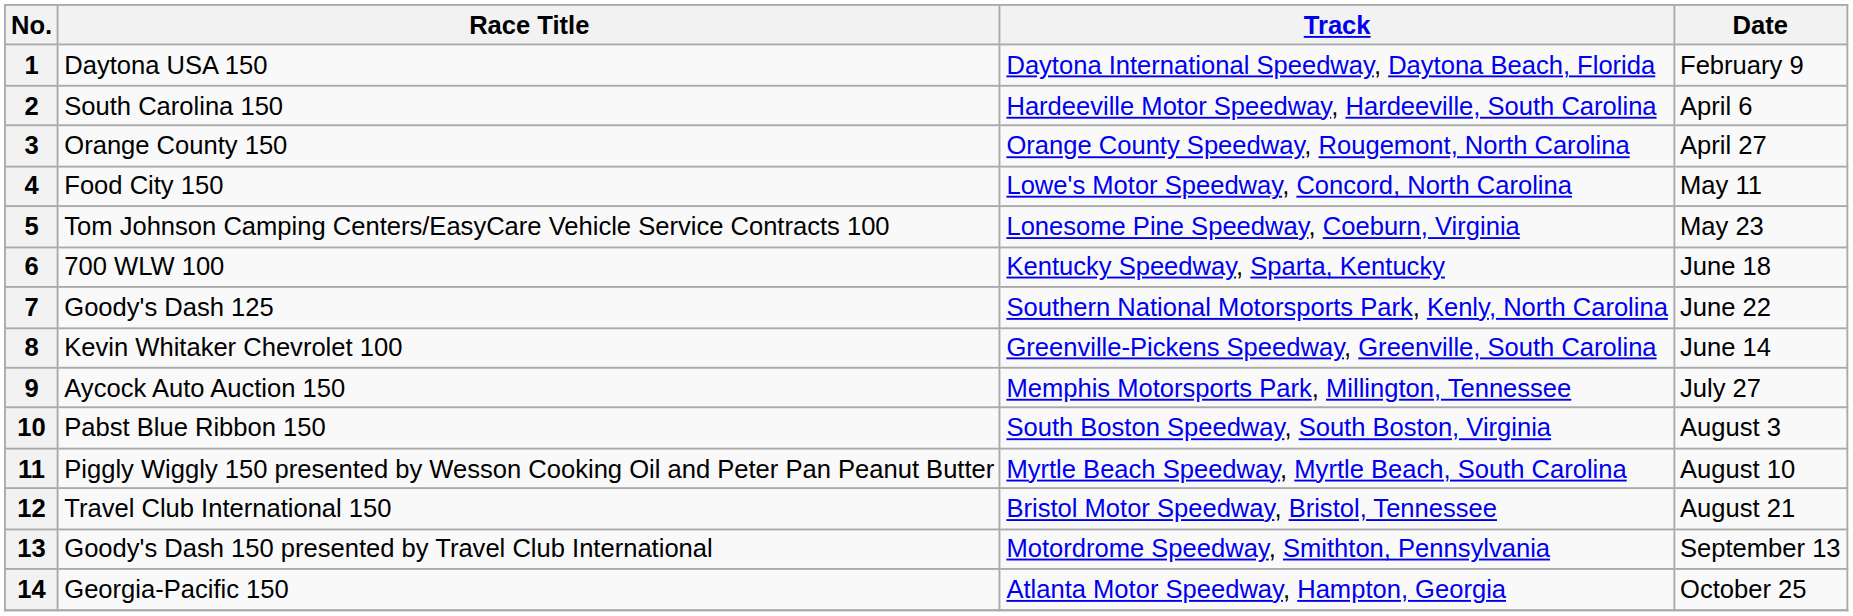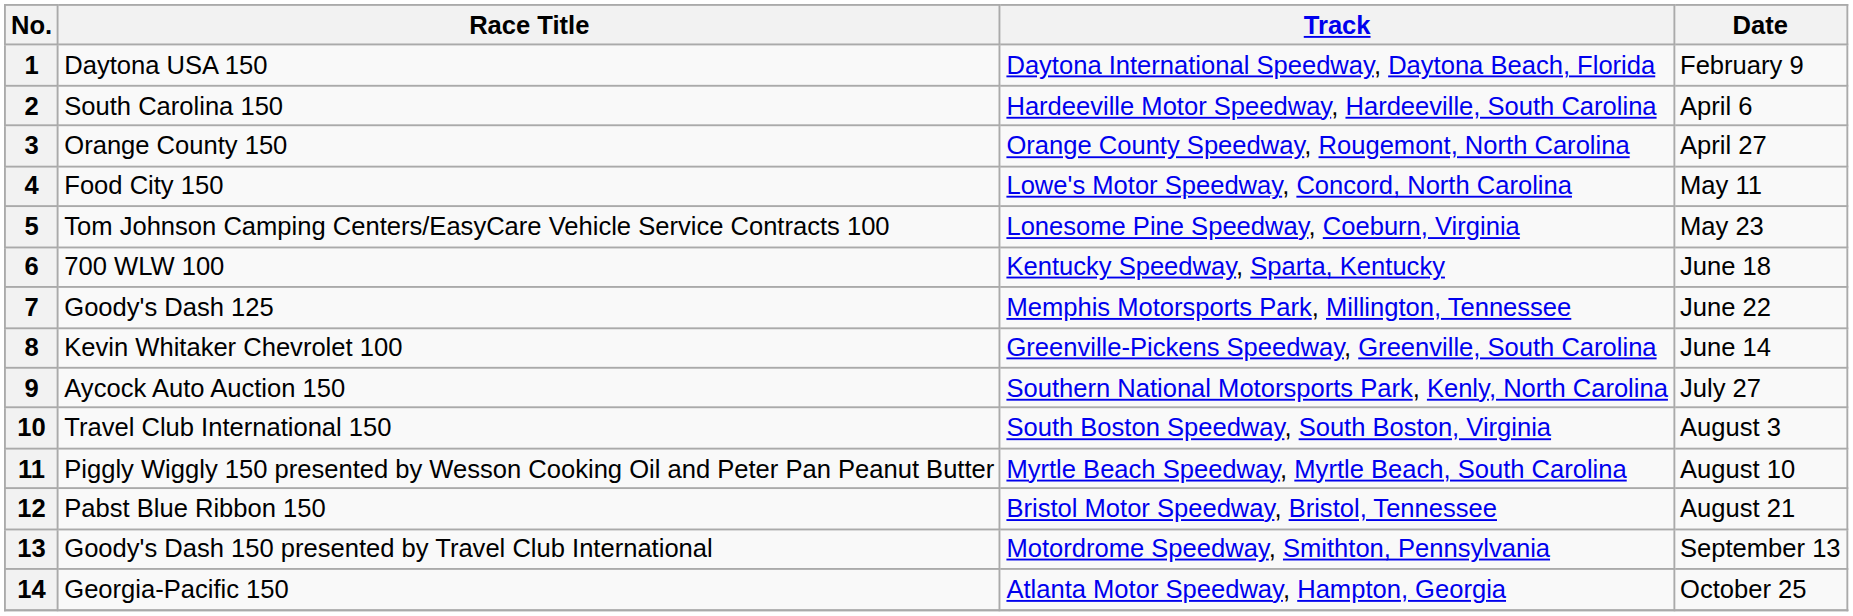 <table class="wikitable" style="font-size:85%;">
 <tr>
 <th>No.</th>
 <th>Race Title</th>
 <th><a href='#'>Track</a></th>
 <th>Date</th>
 </tr>
 <tr>
 <th>1</th>
 <td>Daytona USA 150</td>
 <td><a href='#'>Daytona International Speedway</a>, <a href='#'>Daytona Beach, Florida</a></td>
 <td>February 9</td>
 </tr>
 <tr>
 <th>2</th>
 <td>South Carolina 150</td>
 <td><a href='#'>Hardeeville Motor Speedway</a>, <a href='#'>Hardeeville, South Carolina</a></td>
 <td>April 6</td>
 </tr>
 <tr>
 <th>3</th>
 <td>Orange County 150</td>
 <td><a href='#'>Orange County Speedway</a>, <a href='#'>Rougemont, North Carolina</a></td>
 <td>April 27</td>
 </tr>
 <tr>
 <th>4</th>
 <td>Food City 150</td>
 <td><a href='#'>Lowe's Motor Speedway</a>, <a href='#'>Concord, North Carolina</a></td>
 <td>May 11</td>
 </tr>
 <tr>
 <th>5</th>
 <td>Tom Johnson Camping Centers/EasyCare Vehicle Service Contracts 100</td>
 <td><a href='#'>Lonesome Pine Speedway</a>, <a href='#'>Coeburn, Virginia</a></td>
 <td>May 23</td>
 </tr>
 <tr>
 <th>6</th>
 <td>700 WLW 100</td>
 <td><a href='#'>Kentucky Speedway</a>, <a href='#'>Sparta, Kentucky</a></td>
 <td>June 18</td>
 </tr>
 <tr>
 <th>7</th>
 <td>Goody's Dash 125</td>
-<td><a href='#'>Southern National Motorsports Park</a>, <a href='#'>Kenly, North Carolina</a></td>
+<td><a href='#'>Memphis Motorsports Park</a>, <a href='#'>Millington, Tennessee</a></td>
 <td>June 22</td>
 </tr>
 <tr>
 <th>8</th>
 <td>Kevin Whitaker Chevrolet 100</td>
 <td><a href='#'>Greenville-Pickens Speedway</a>, <a href='#'>Greenville, South Carolina</a></td>
 <td>June 14</td>
 </tr>
 <tr>
 <th>9</th>
 <td>Aycock Auto Auction 150</td>
-<td><a href='#'>Memphis Motorsports Park</a>, <a href='#'>Millington, Tennessee</a></td>
+<td><a href='#'>Southern National Motorsports Park</a>, <a href='#'>Kenly, North Carolina</a></td>
 <td>July 27</td>
 </tr>
 <tr>
 <th>10</th>
-<td>Pabst Blue Ribbon 150</td>
+<td>Travel Club International 150</td>
 <td><a href='#'>South Boston Speedway</a>, <a href='#'>South Boston, Virginia</a></td>
 <td>August 3</td>
 </tr>
 <tr>
 <th>11</th>
 <td>Piggly Wiggly 150 presented by Wesson Cooking Oil and Peter Pan Peanut Butter</td>
 <td><a href='#'>Myrtle Beach Speedway</a>, <a href='#'>Myrtle Beach, South Carolina</a></td>
 <td>August 10</td>
 </tr>
 <tr>
 <th>12</th>
-<td>Travel Club International 150</td>
+<td>Pabst Blue Ribbon 150</td>
 <td><a href='#'>Bristol Motor Speedway</a>, <a href='#'>Bristol, Tennessee</a></td>
 <td>August 21</td>
 </tr>
 <tr>
 <th>13</th>
 <td>Goody's Dash 150 presented by Travel Club International</td>
 <td><a href='#'>Motordrome Speedway</a>, <a href='#'>Smithton, Pennsylvania</a></td>
 <td>September 13</td>
 </tr>
 <tr>
 <th>14</th>
 <td>Georgia-Pacific 150</td>
 <td><a href='#'>Atlanta Motor Speedway</a>, <a href='#'>Hampton, Georgia</a></td>
 <td>October 25</td>
 </tr>
 <tr>
 </tr>
 </table>
